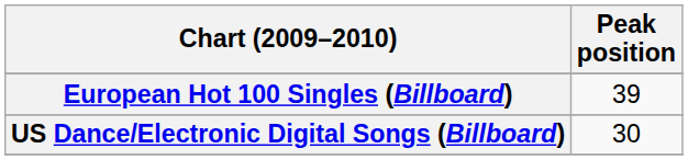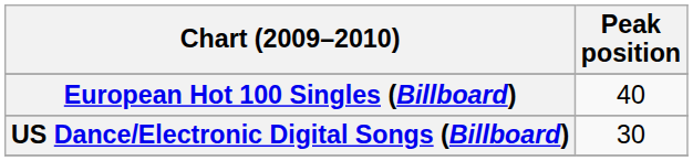 <table class="wikitable sortable plainrowheaders">
 <tr>
 <th>Chart (2009–2010)</th>
 <th>Peak<br>position</th>
 </tr>
 <tr>
 </tr>
 <tr>
 </tr>
 <tr>
 </tr>
 <tr>
 </tr>
 <tr>
 </tr>
 <tr>
 </tr>
 <tr>
 </tr>
 <tr>
 <th scope="row"><a href='#'>European Hot 100 Singles</a> (<em><a href='#'>Billboard</a></em>)</th>
-<td align="center">39</td>
+<td align="center">40</td>
 </tr>
 <tr>
 </tr>
 <tr>
 </tr>
 <tr>
 </tr>
 <tr>
 </tr>
 <tr>
 </tr>
 <tr>
 </tr>
 <tr>
 </tr>
 <tr>
 </tr>
 <tr>
 <th scope="row">US <a href='#'>Dance/Electronic Digital Songs</a> (<em><a href='#'>Billboard</a></em>)</th>
 <td align="center">30</td>
 </tr>
 <tr>
 </tr>
 </table>
